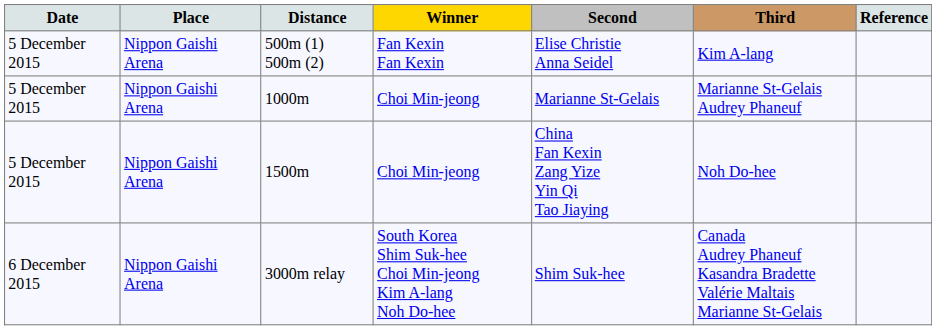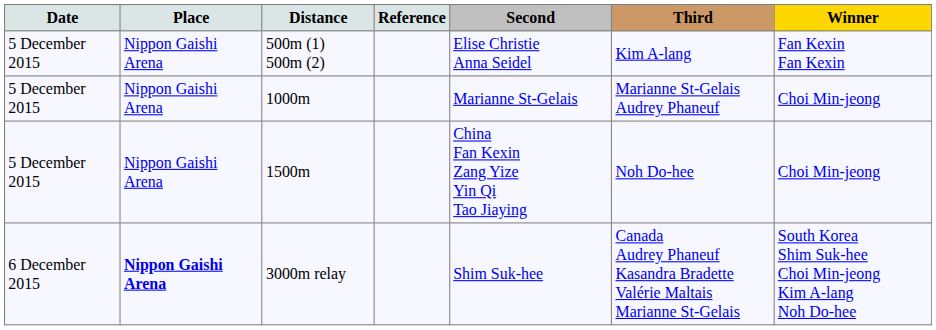 <table cellpadding="3" cellspacing="0" border="1" style="background:#f7f8ff; font-size:95%; border:gray solid 1px; border-collapse:collapse;">
 <tr style="background:#ccc; text-align:center;">
 <td style="background:#dce5e5; width:150px;"><strong>Date</strong></td>
 <td style="background:#dce5e5; width:220px;"><strong>Place</strong></td>
 <td style="background:#dce5e5; width:150px;"><strong>Distance</strong></td>
-<td style="background:gold; width:250px;"><strong>Winner</strong></td>
+<td style="background:#dce5e5; width:30px;"><strong>Reference</strong></td>
 <td style="background:silver; width:250px;"><strong>Second</strong></td>
 <td style="background:#c96; width:250px;"><strong>Third</strong></td>
-<td style="background:#dce5e5; width:30px;"><strong>Reference</strong></td>
+<td style="background:gold; width:250px;"><strong>Winner</strong></td>
 </tr>
 <tr style="text-align:left;">
 <td>5 December 2015</td>
 <td><a href='#'>Nippon Gaishi Arena</a></td>
 <td>500m (1)<br>500m (2)</td>
-<td> <a href='#'>Fan Kexin</a><br> <a href='#'>Fan Kexin</a></td>
+<td></td>
 <td> <a href='#'>Elise Christie</a><br> <a href='#'>Anna Seidel</a></td>
 <td> <a href='#'>Kim A-lang</a></td>
-<td></td>
+<td> <a href='#'>Fan Kexin</a><br> <a href='#'>Fan Kexin</a></td>
 </tr>
 <tr style="text-align:left;">
 <td>5 December 2015</td>
 <td><a href='#'>Nippon Gaishi Arena</a></td>
 <td>1000m</td>
-<td> <a href='#'>Choi Min-jeong</a></td>
+<td></td>
 <td> <a href='#'>Marianne St-Gelais</a></td>
 <td> <a href='#'>Marianne St-Gelais</a><br> <a href='#'>Audrey Phaneuf</a></td>
-<td></td>
+<td> <a href='#'>Choi Min-jeong</a></td>
 </tr>
 <tr style="text-align:left;">
 <td>5 December 2015</td>
 <td><a href='#'>Nippon Gaishi Arena</a></td>
 <td>1500m</td>
-<td> <a href='#'>Choi Min-jeong</a></td>
+<td></td>
 <td> <a href='#'>China</a><br><a href='#'>Fan Kexin</a><br><a href='#'>Zang Yize</a><br><a href='#'>Yin Qi</a><br><a href='#'>Tao Jiaying</a></td>
 <td> <a href='#'>Noh Do-hee</a></td>
-<td></td>
+<td> <a href='#'>Choi Min-jeong</a></td>
 </tr>
 <tr style="text-align:left;">
 <td>6 December 2015</td>
-<td><a href='#'>Nippon Gaishi Arena</a></td>
+<td><strong><a href='#'>Nippon Gaishi Arena</a></strong></td>
 <td>3000m relay</td>
-<td> <a href='#'>South Korea</a><br><a href='#'>Shim Suk-hee</a><br><a href='#'>Choi Min-jeong</a><br><a href='#'>Kim A-lang</a><br><a href='#'>Noh Do-hee</a></td>
+<td></td>
 <td> <a href='#'>Shim Suk-hee</a></td>
 <td> <a href='#'>Canada</a><br><a href='#'>Audrey Phaneuf</a><br><a href='#'>Kasandra Bradette</a><br><a href='#'>Valérie Maltais</a><br><a href='#'>Marianne St-Gelais</a></td>
-<td></td>
+<td> <a href='#'>South Korea</a><br><a href='#'>Shim Suk-hee</a><br><a href='#'>Choi Min-jeong</a><br><a href='#'>Kim A-lang</a><br><a href='#'>Noh Do-hee</a></td>
 </tr>
 </table>
